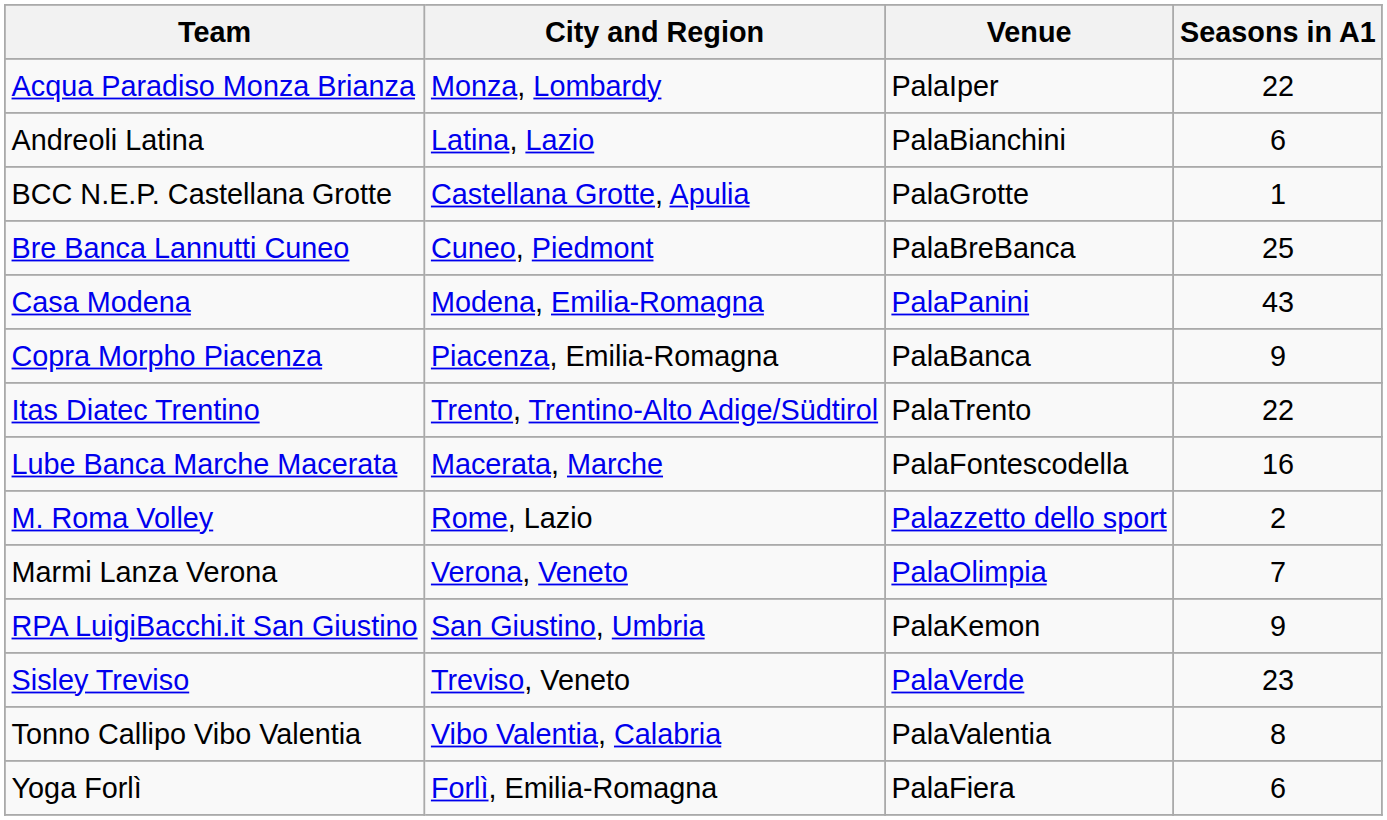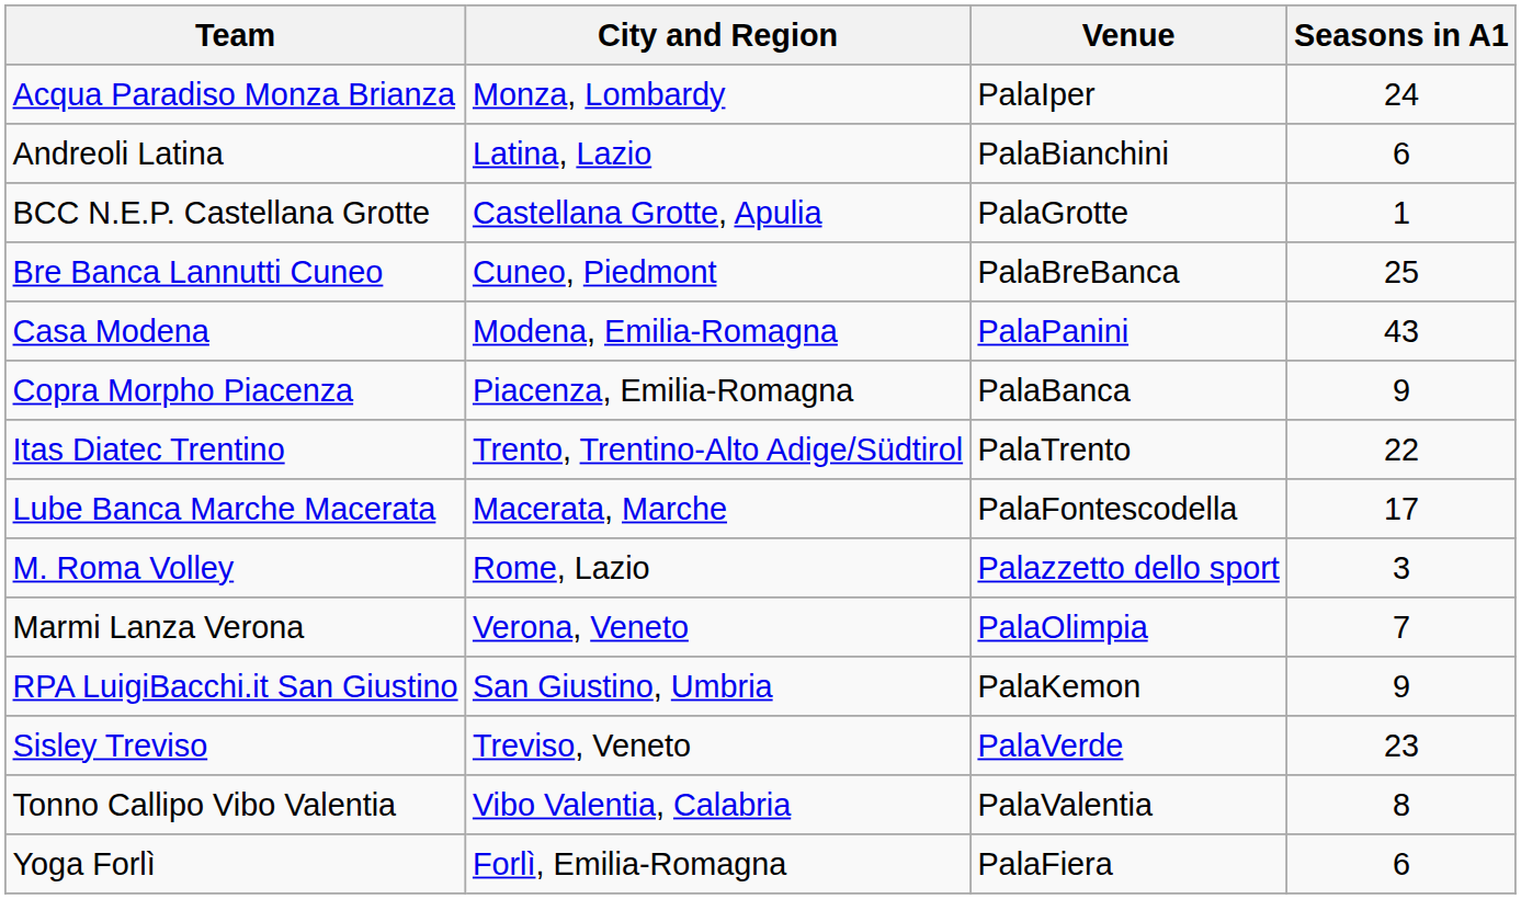 <table class="wikitable">
 <tr style="height: 30px;">
 <th>Team</th>
 <th>City and Region</th>
 <th>Venue</th>
 <th>Seasons in A1</th>
 </tr>
 <tr style="height: 30px;">
 <td><a href='#'>Acqua Paradiso Monza Brianza</a></td>
 <td><a href='#'>Monza</a>, <a href='#'>Lombardy</a></td>
 <td>PalaIper</td>
-<td align="center">22</td>
+<td align="center">24</td>
 </tr>
 <tr style="height: 30px;">
 <td>Andreoli Latina</td>
 <td><a href='#'>Latina</a>, <a href='#'>Lazio</a></td>
 <td>PalaBianchini</td>
 <td align="center">6</td>
 </tr>
 <tr style="height: 30px;">
 <td>BCC N.E.P. Castellana Grotte</td>
 <td><a href='#'>Castellana Grotte</a>, <a href='#'>Apulia</a></td>
 <td>PalaGrotte</td>
 <td align="center">1</td>
 </tr>
 <tr style="height: 30px;">
 <td><a href='#'>Bre Banca Lannutti Cuneo</a></td>
 <td><a href='#'>Cuneo</a>, <a href='#'>Piedmont</a></td>
 <td>PalaBreBanca</td>
 <td align="center">25</td>
 </tr>
 <tr style="height: 30px;">
 <td><a href='#'>Casa Modena</a></td>
 <td><a href='#'>Modena</a>, <a href='#'>Emilia-Romagna</a></td>
 <td><a href='#'>PalaPanini</a></td>
 <td align="center">43</td>
 </tr>
 <tr style="height: 30px;">
 <td><a href='#'>Copra Morpho Piacenza</a></td>
 <td><a href='#'>Piacenza</a>, Emilia-Romagna</td>
 <td>PalaBanca</td>
 <td align="center">9</td>
 </tr>
 <tr style="height: 30px;">
 <td><a href='#'>Itas Diatec Trentino</a></td>
 <td><a href='#'>Trento</a>, <a href='#'>Trentino-Alto Adige/Südtirol</a></td>
 <td>PalaTrento</td>
 <td align="center">22</td>
 </tr>
 <tr style="height: 30px;">
 <td><a href='#'>Lube Banca Marche Macerata</a></td>
 <td><a href='#'>Macerata</a>, <a href='#'>Marche</a></td>
 <td>PalaFontescodella</td>
-<td align="center">16</td>
+<td align="center">17</td>
 </tr>
 <tr style="height: 30px;">
 <td><a href='#'>M. Roma Volley</a></td>
 <td><a href='#'>Rome</a>, Lazio</td>
 <td><a href='#'>Palazzetto dello sport</a></td>
-<td align="center">2</td>
+<td align="center">3</td>
 </tr>
 <tr style="height: 30px;">
 <td>Marmi Lanza Verona</td>
 <td><a href='#'>Verona</a>, <a href='#'>Veneto</a></td>
 <td><a href='#'>PalaOlimpia</a></td>
 <td align="center">7</td>
 </tr>
 <tr style="height: 30px;">
 <td><a href='#'>RPA LuigiBacchi.it San Giustino</a></td>
 <td><a href='#'>San Giustino</a>, <a href='#'>Umbria</a></td>
 <td>PalaKemon</td>
 <td align="center">9</td>
 </tr>
 <tr style="height: 30px;">
 <td><a href='#'>Sisley Treviso</a></td>
 <td><a href='#'>Treviso</a>, Veneto</td>
 <td><a href='#'>PalaVerde</a></td>
 <td align="center">23</td>
 </tr>
 <tr style="height: 30px;">
 <td>Tonno Callipo Vibo Valentia</td>
 <td><a href='#'>Vibo Valentia</a>, <a href='#'>Calabria</a></td>
 <td>PalaValentia</td>
 <td align="center">8</td>
 </tr>
 <tr style="height: 30px;">
 <td>Yoga Forlì</td>
 <td><a href='#'>Forlì</a>, Emilia-Romagna</td>
 <td>PalaFiera</td>
 <td align="center">6</td>
 </tr>
 </table>
